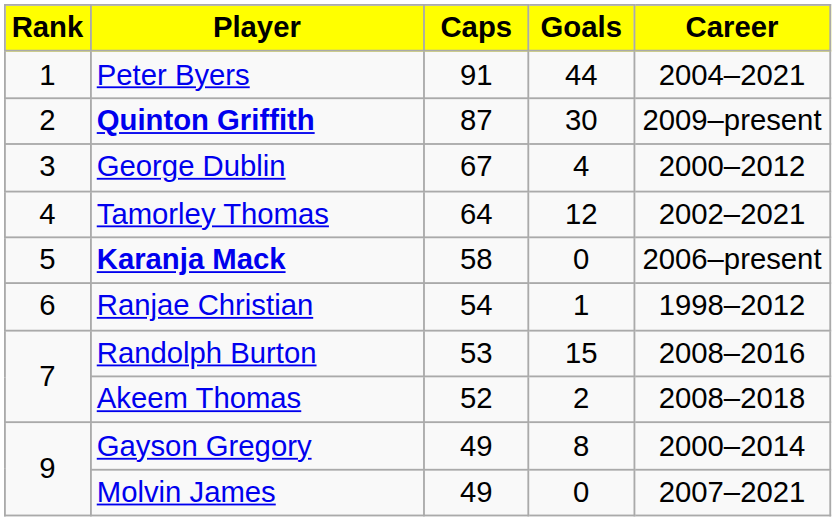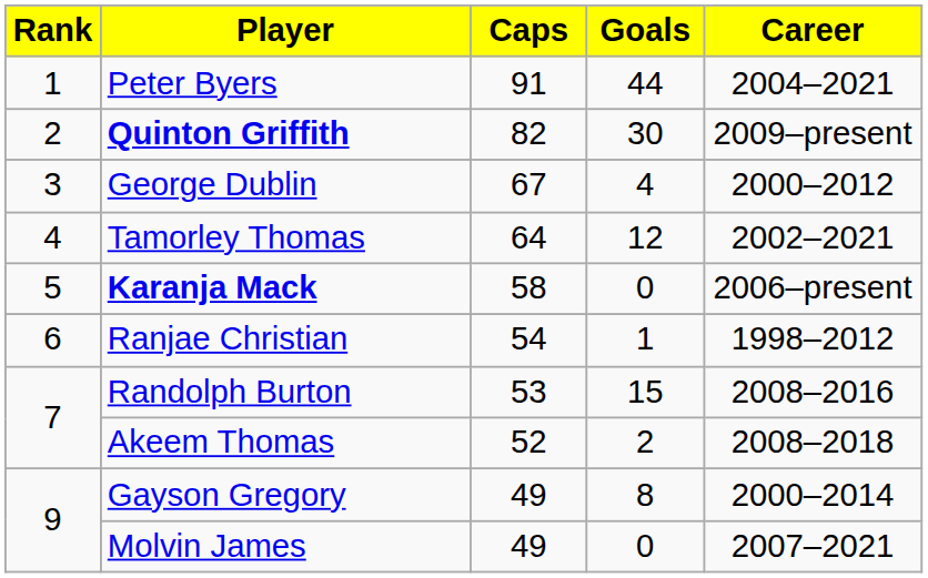 <table class="wikitable sortable" style="text-align: center;">
 <tr>
 <th width=30px; style=background:#FFFF00>Rank</th>
 <th width=175px; style=background:#FFFF00>Player</th>
 <th width=50px; style=background:#FFFF00>Caps</th>
 <th width=50px; style=background:#FFFF00>Goals</th>
 <th width=100px; style=background:#FFFF00>Career</th>
 </tr>
 <tr>
 <td>1</td>
 <td align=left><a href='#'>Peter Byers</a></td>
 <td>91</td>
 <td>44</td>
 <td>2004–2021</td>
 </tr>
 <tr>
 <td>2</td>
 <td align=left><strong><a href='#'>Quinton Griffith</a></strong></td>
-<td>87</td>
+<td>82</td>
 <td>30</td>
 <td>2009–present</td>
 </tr>
 <tr>
 <td>3</td>
 <td align=left><a href='#'>George Dublin</a></td>
 <td>67</td>
 <td>4</td>
 <td>2000–2012</td>
 </tr>
 <tr>
 <td>4</td>
 <td align=left><a href='#'>Tamorley Thomas</a></td>
 <td>64</td>
 <td>12</td>
 <td>2002–2021</td>
 </tr>
 <tr>
 <td>5</td>
 <td align=left><strong><a href='#'>Karanja Mack</a></strong></td>
 <td>58</td>
 <td>0</td>
 <td>2006–present</td>
 </tr>
 <tr>
 <td>6</td>
 <td align=left><a href='#'>Ranjae Christian</a></td>
 <td>54</td>
 <td>1</td>
 <td>1998–2012</td>
 </tr>
 <tr>
 <td rowspan=2>7</td>
 <td align=left><a href='#'>Randolph Burton</a></td>
 <td>53</td>
 <td>15</td>
 <td>2008–2016</td>
 </tr>
 <tr>
 <td align=left><a href='#'>Akeem Thomas</a></td>
 <td>52</td>
 <td>2</td>
 <td>2008–2018</td>
 </tr>
 <tr>
 <td rowspan=2>9</td>
 <td align=left><a href='#'>Gayson Gregory</a></td>
 <td>49</td>
 <td>8</td>
 <td>2000–2014</td>
 </tr>
 <tr>
 <td align=left><a href='#'>Molvin James</a></td>
 <td>49</td>
 <td>0</td>
 <td>2007–2021</td>
 </tr>
 </table>
